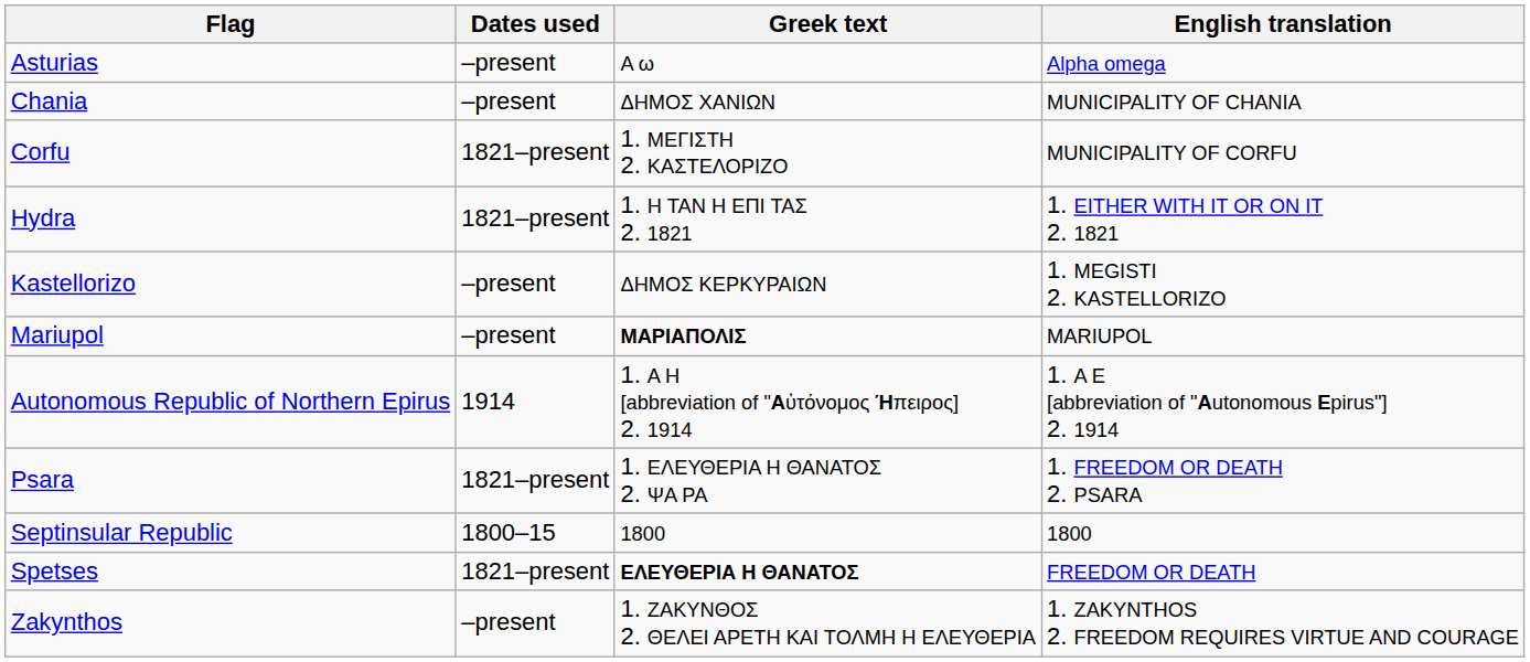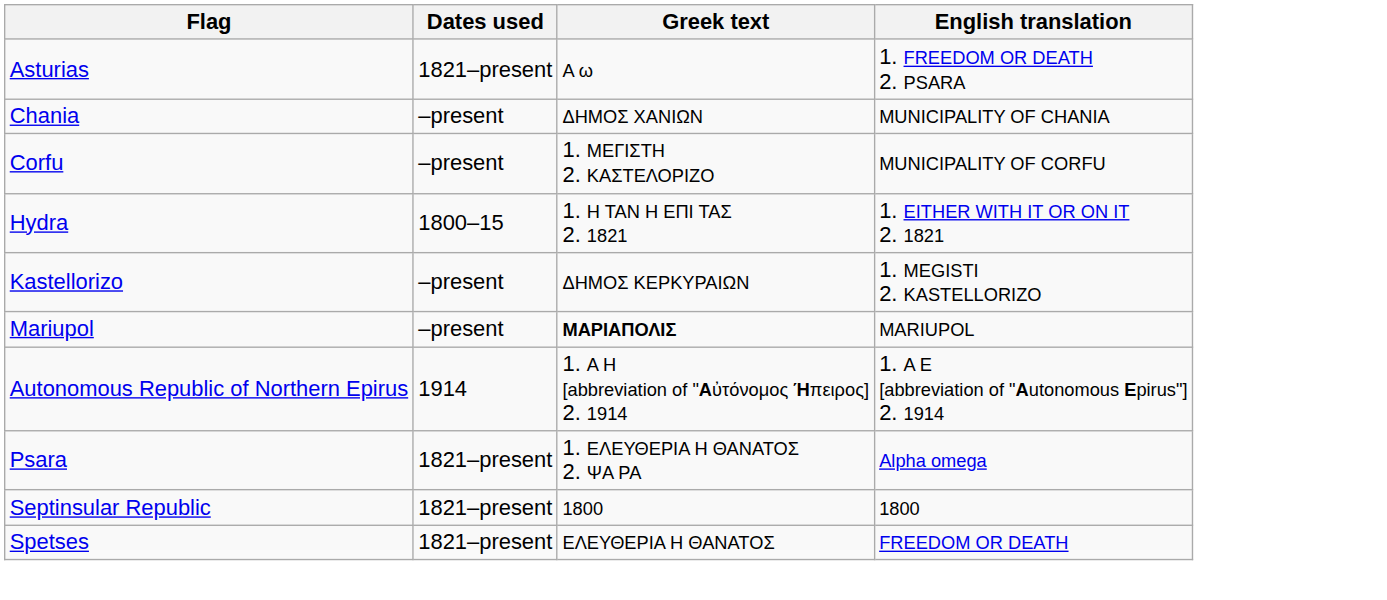 <table class="wikitable sortable noresize">
 <tr>
 <th>Flag</th>
 <th>Dates used</th>
 <th>Greek text</th>
 <th>English translation</th>
 </tr>
 <tr>
 <td> <a href='#'>Asturias</a></td>
-<td>–present</td>
+<td>1821–present</td>
 <td><small>Α ω</small></td>
-<td><small><a href='#'>Alpha omega</a></small></td>
+<td>1. <small><a href='#'>FREEDOM OR DEATH</a></small><br>2. <small>PSARA</small></td>
 </tr>
 <tr>
 <td><a href='#'>Chania</a></td>
 <td>–present</td>
 <td><small>ΔΗΜΟΣ ΧΑΝΙΩΝ</small></td>
 <td><small>MUNICIPALITY OF CHANIA</small></td>
 </tr>
 <tr>
 <td><a href='#'>Corfu</a></td>
-<td>1821–present</td>
+<td>–present</td>
 <td>1. <small>ΜΕΓΙΣΤΗ</small><br>2. <small>ΚΑΣΤΕΛΟΡΙΖΟ</small></td>
 <td><small>MUNICIPALITY OF CORFU</small></td>
 </tr>
 <tr>
 <td> <a href='#'>Hydra</a></td>
-<td>1821–present</td>
+<td>1800–15</td>
 <td>1. <small>Η ΤΑΝ Η ΕΠΙ ΤΑΣ</small><br>2. <small>1821</small></td>
 <td>1. <small><a href='#'>EITHER WITH IT OR ON IT</a></small><br>2. <small>1821</small></td>
 </tr>
 <tr>
 <td> <a href='#'>Kastellorizo</a></td>
 <td>–present</td>
 <td><small>ΔΗΜΟΣ ΚΕΡΚΥΡΑΙΩΝ</small></td>
 <td>1. <small>MEGISTI</small><br>2. <small>KASTELLORIZO</small></td>
 </tr>
 <tr>
 <td> <a href='#'>Mariupol</a></td>
 <td>–present</td>
 <td><strong><small>ΜΑΡΙΑΠΟΛΙΣ</small></strong></td>
 <td><small>MARIUPOL</small></td>
 </tr>
 <tr>
 <td> <a href='#'>Autonomous Republic of Northern Epirus</a></td>
 <td>1914</td>
 <td>1. <small>Α Η<br>[abbreviation of "<strong>Α</strong>ὐτόνομος <strong>Ή</strong>πειρος]</small><br>2. <small>1914</small></td>
 <td>1. <small>A E<br>[abbreviation of "<strong>A</strong>utonomous <strong>E</strong>pirus"]</small><br>2. <small>1914</small></td>
 </tr>
 <tr>
 <td> <a href='#'>Psara</a></td>
 <td>1821–present</td>
 <td>1. <small>ΕΛΕΥΘΕΡΙΑ Η ΘΑΝΑΤΟΣ</small><br>2. <small>ΨΑ ΡΑ</small></td>
-<td>1. <small><a href='#'>FREEDOM OR DEATH</a></small><br>2. <small>PSARA</small></td>
+<td><small><a href='#'>Alpha omega</a></small></td>
 </tr>
 <tr>
 <td> <a href='#'>Septinsular Republic</a></td>
-<td>1800–15</td>
+<td>1821–present</td>
 <td><small>1800</small></td>
 <td><small>1800</small></td>
 </tr>
 <tr>
 <td> <a href='#'>Spetses</a></td>
 <td>1821–present</td>
-<td><strong><small>ΕΛΕΥΘΕΡΙΑ Η ΘΑΝΑΤΟΣ</small></strong></td>
+<td><small>ΕΛΕΥΘΕΡΙΑ Η ΘΑΝΑΤΟΣ</small></td>
 <td><small><a href='#'>FREEDOM OR DEATH</a></small></td>
 </tr>
-<tr>
-<td><a href='#'>Zakynthos</a></td>
-<td>–present</td>
-<td>1. <small>ΖΑΚΥΝΘΟΣ</small><br>2. <small>ΘΕΛΕΙ ΑΡΕΤΗ ΚΑΙ ΤΟΛΜΗ Η ΕΛΕΥΘΕΡΙΑ</small></td>
-<td>1. <small>ZAKYNTHOS</small><br>2. <small>FREEDOM REQUIRES VIRTUE AND COURAGE</small></td>
-</tr>
 </table>
